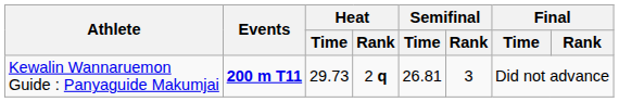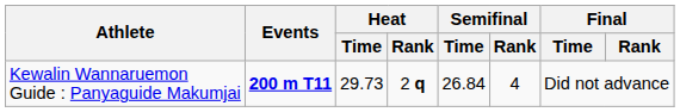 <table class=wikitable style="font-size:90%">
 <tr>
 <th rowspan="2">Athlete</th>
 <th rowspan="2">Events</th>
 <th colspan="2">Heat</th>
 <th colspan="2">Semifinal</th>
 <th colspan="2">Final</th>
 </tr>
 <tr>
 <th>Time</th>
 <th>Rank</th>
 <th>Time</th>
 <th>Rank</th>
 <th>Time</th>
 <th>Rank</th>
 </tr>
 <tr align=center>
 <td align=left><a href='#'>Kewalin Wannaruemon</a> <br> Guide : <a href='#'>Panyaguide Makumjai</a></td>
 <td align=left><strong><a href='#'>200 m T11</a></strong></td>
 <td>29.73</td>
 <td>2 <strong>q</strong></td>
-<td>26.81</td>
-<td>3</td>
+<td>26.84</td>
+<td>4</td>
 <td colspan=2>Did not advance</td>
 </tr>
 </table>
